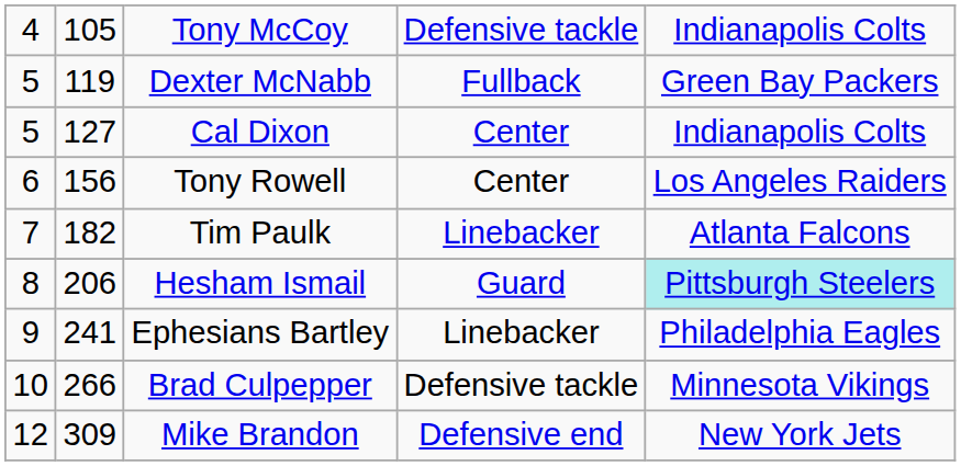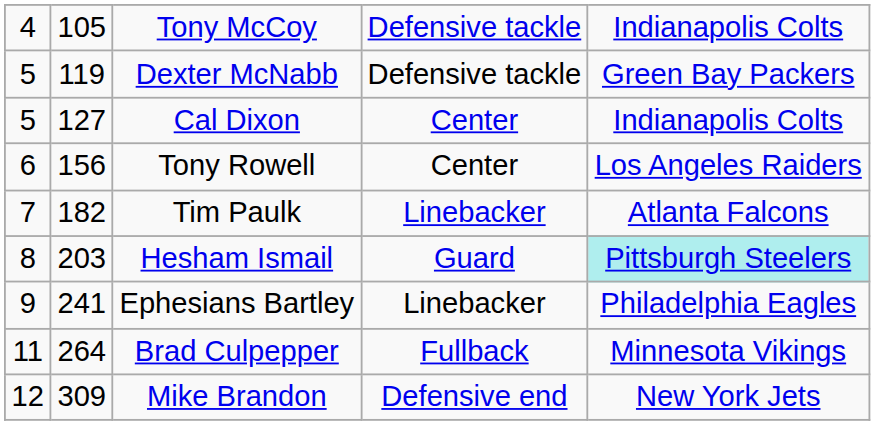 <table class="wikitable" style="text-align:center">
 <tr>
 <td>4</td>
 <td>105</td>
 <td><a href='#'>Tony McCoy</a></td>
 <td><a href='#'>Defensive tackle</a></td>
 <td><a href='#'>Indianapolis Colts</a></td>
 </tr>
 <tr>
 <td>5</td>
 <td>119</td>
 <td><a href='#'>Dexter McNabb</a></td>
-<td><a href='#'>Fullback</a></td>
+<td>Defensive tackle</td>
 <td><a href='#'>Green Bay Packers</a></td>
 </tr>
 <tr>
 <td>5</td>
 <td>127</td>
 <td><a href='#'>Cal Dixon</a></td>
 <td><a href='#'>Center</a></td>
 <td><a href='#'>Indianapolis Colts</a></td>
 </tr>
 <tr>
 <td>6</td>
 <td>156</td>
 <td>Tony Rowell</td>
 <td>Center</td>
 <td><a href='#'>Los Angeles Raiders</a></td>
 </tr>
 <tr>
 <td>7</td>
 <td>182</td>
 <td>Tim Paulk</td>
 <td><a href='#'>Linebacker</a></td>
 <td><a href='#'>Atlanta Falcons</a></td>
 </tr>
 <tr>
 <td>8</td>
-<td>206</td>
+<td>203</td>
 <td><a href='#'>Hesham Ismail</a></td>
 <td><a href='#'>Guard</a></td>
 <td style="background: paleturquoise;"><a href='#'>Pittsburgh Steelers</a></td>
 </tr>
 <tr>
 <td>9</td>
 <td>241</td>
 <td>Ephesians Bartley</td>
 <td>Linebacker</td>
 <td><a href='#'>Philadelphia Eagles</a></td>
 </tr>
 <tr>
-<td>10</td>
-<td>266</td>
+<td>11</td>
+<td>264</td>
 <td><a href='#'>Brad Culpepper</a></td>
-<td>Defensive tackle</td>
+<td><a href='#'>Fullback</a></td>
 <td><a href='#'>Minnesota Vikings</a></td>
 </tr>
 <tr>
 <td>12</td>
 <td>309</td>
 <td><a href='#'>Mike Brandon</a></td>
 <td><a href='#'>Defensive end</a></td>
 <td><a href='#'>New York Jets</a></td>
 </tr>
 </table>
